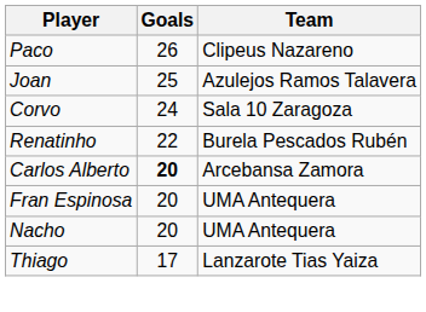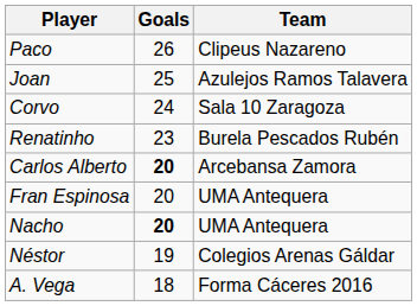 <table class="wikitable">
 <tr>
 <th>Player</th>
 <th>Goals</th>
 <th>Team</th>
 </tr>
 <tr>
 <td><em>Paco</em></td>
 <td style="text-align:center;">26</td>
 <td>Clipeus Nazareno</td>
 </tr>
 <tr>
 <td><em>Joan</em></td>
 <td style="text-align:center;">25</td>
 <td>Azulejos Ramos Talavera</td>
 </tr>
 <tr>
 <td><em>Corvo</em></td>
 <td style="text-align:center;">24</td>
 <td>Sala 10 Zaragoza</td>
 </tr>
 <tr>
 <td><em>Renatinho</em></td>
-<td style="text-align:center;">22</td>
+<td style="text-align:center;">23</td>
 <td>Burela Pescados Rubén</td>
 </tr>
 <tr>
 <td><em>Carlos Alberto</em></td>
 <td style="text-align:center;"><strong>20</strong></td>
 <td>Arcebansa Zamora</td>
 </tr>
 <tr>
 <td><em>Fran Espinosa</em></td>
 <td style="text-align:center;">20</td>
 <td>UMA Antequera</td>
 </tr>
 <tr>
 <td><em>Nacho</em></td>
-<td style="text-align:center;">20</td>
+<td style="text-align:center;"><strong>20</strong></td>
 <td>UMA Antequera</td>
 </tr>
 <tr>
-<td><em>Thiago</em></td>
-<td style="text-align:center;">17</td>
-<td>Lanzarote Tias Yaiza</td>
+<td><em>Néstor</em></td>
+<td style="text-align:center;">19</td>
+<td>Colegios Arenas Gáldar</td>
+</tr>
+<tr>
+<td><em>A. Vega</em></td>
+<td style="text-align:center;">18</td>
+<td>Forma Cáceres 2016</td>
 </tr>
 </table>
